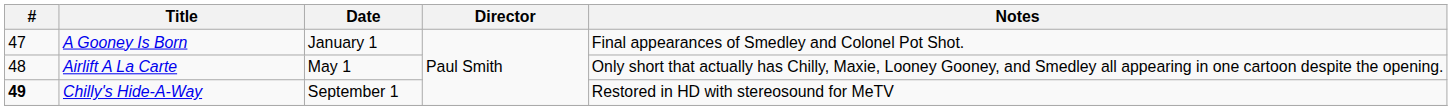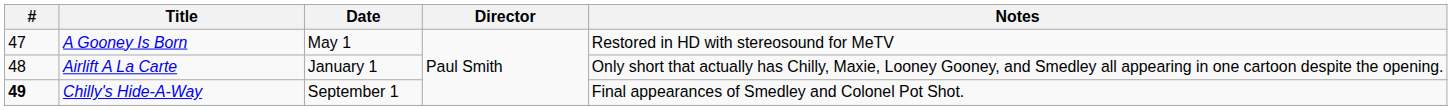 <table class="wikitable">
 <tr>
 <th style="width:3em">#</th>
 <th style="width:15em">Title</th>
 <th style="width:7em">Date</th>
 <th style="width:10em">Director</th>
 <th>Notes</th>
 </tr>
 <tr>
 <td>47</td>
 <td><em><a href='#'>A Gooney Is Born</a></em></td>
-<td>January 1</td>
+<td>May 1</td>
 <td rowspan=3>Paul Smith</td>
-<td>Final appearances of Smedley and Colonel Pot Shot.</td>
+<td>Restored in HD with stereosound for MeTV</td>
 </tr>
 <tr>
 <td>48</td>
 <td><em><a href='#'>Airlift A La Carte</a></em></td>
-<td>May 1</td>
+<td>January 1</td>
 <td>Only short that actually has Chilly, Maxie, Looney Gooney, and Smedley all appearing in one cartoon despite the opening.</td>
 </tr>
 <tr>
 <td><strong>49</strong></td>
 <td><em><a href='#'>Chilly's Hide-A-Way</a></em></td>
 <td>September 1</td>
-<td>Restored in HD with stereosound for MeTV</td>
+<td>Final appearances of Smedley and Colonel Pot Shot.</td>
 </tr>
 <tr>
 </tr>
 </table>
